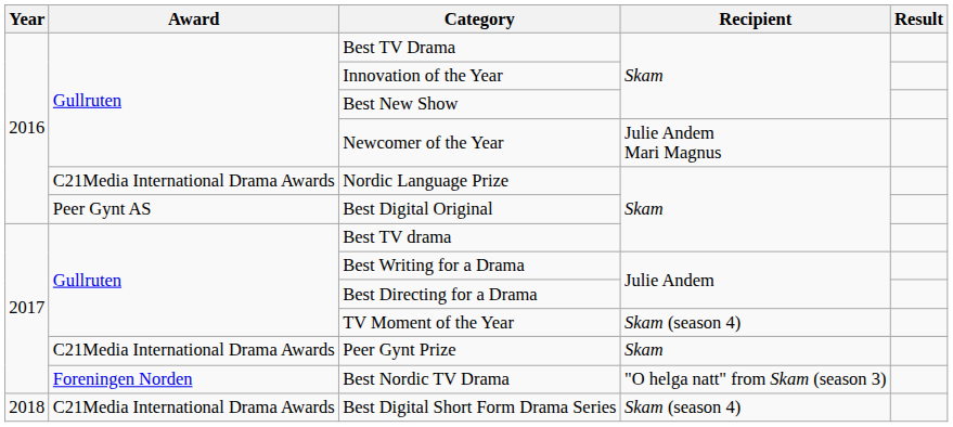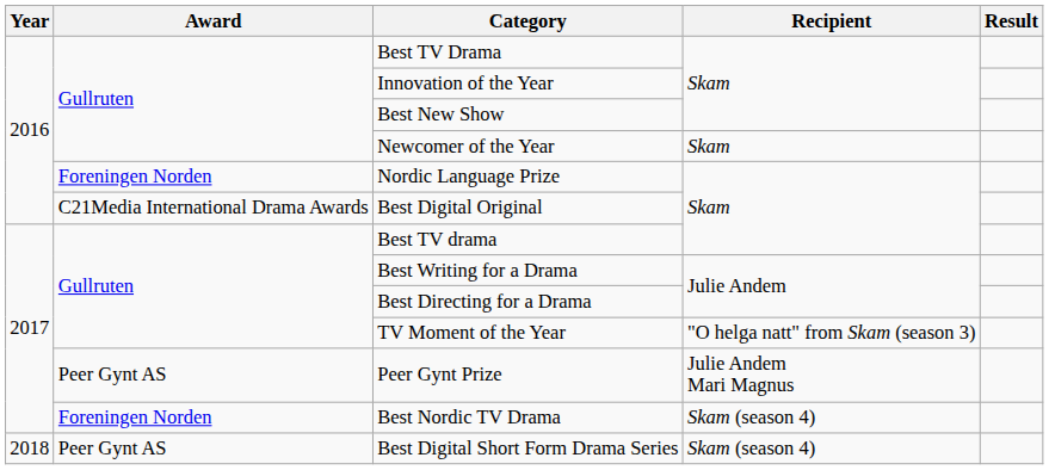 <table class="wikitable">
 <tr>
 <th>Year</th>
 <th>Award</th>
 <th>Category</th>
 <th>Recipient</th>
 <th>Result</th>
 </tr>
 <tr>
 <td rowspan="6">2016</td>
 <td rowspan="4"><a href='#'>Gullruten</a></td>
 <td>Best TV Drama</td>
 <td rowspan="3"><em>Skam</em></td>
 <td></td>
 </tr>
 <tr>
 <td>Innovation of the Year</td>
 <td></td>
 </tr>
 <tr>
 <td>Best New Show</td>
 <td></td>
 </tr>
 <tr>
 <td>Newcomer of the Year</td>
-<td>Julie Andem <br>Mari Magnus</td>
+<td><em>Skam</em></td>
 <td></td>
 </tr>
 <tr>
-<td>C21Media International Drama Awards</td>
+<td><a href='#'>Foreningen Norden</a></td>
 <td>Nordic Language Prize</td>
 <td rowspan="3"><em>Skam</em></td>
 <td></td>
 </tr>
 <tr>
-<td>Peer Gynt AS</td>
+<td>C21Media International Drama Awards</td>
 <td>Best Digital Original</td>
 <td></td>
 </tr>
 <tr>
 <td rowspan="6">2017</td>
 <td rowspan="4"><a href='#'>Gullruten</a></td>
 <td>Best TV drama</td>
 <td></td>
 </tr>
 <tr>
 <td>Best Writing for a Drama</td>
 <td rowspan="2">Julie Andem</td>
 <td></td>
 </tr>
 <tr>
 <td>Best Directing for a Drama</td>
 <td></td>
 </tr>
 <tr>
 <td>TV Moment of the Year</td>
-<td><em>Skam</em> (season 4)</td>
+<td>"O helga natt" from <em>Skam</em> (season 3)</td>
 <td></td>
 </tr>
 <tr>
-<td>C21Media International Drama Awards</td>
+<td>Peer Gynt AS</td>
 <td>Peer Gynt Prize</td>
-<td><em>Skam</em></td>
+<td>Julie Andem <br>Mari Magnus</td>
 <td></td>
 </tr>
 <tr>
 <td><a href='#'>Foreningen Norden</a></td>
 <td>Best Nordic TV Drama</td>
-<td>"O helga natt" from <em>Skam</em> (season 3)</td>
+<td><em>Skam</em> (season 4)</td>
 <td></td>
 </tr>
 <tr>
 <td>2018</td>
-<td>C21Media International Drama Awards</td>
+<td>Peer Gynt AS</td>
 <td>Best Digital Short Form Drama Series</td>
 <td><em>Skam</em> (season 4)</td>
 <td></td>
 </tr>
 </table>
